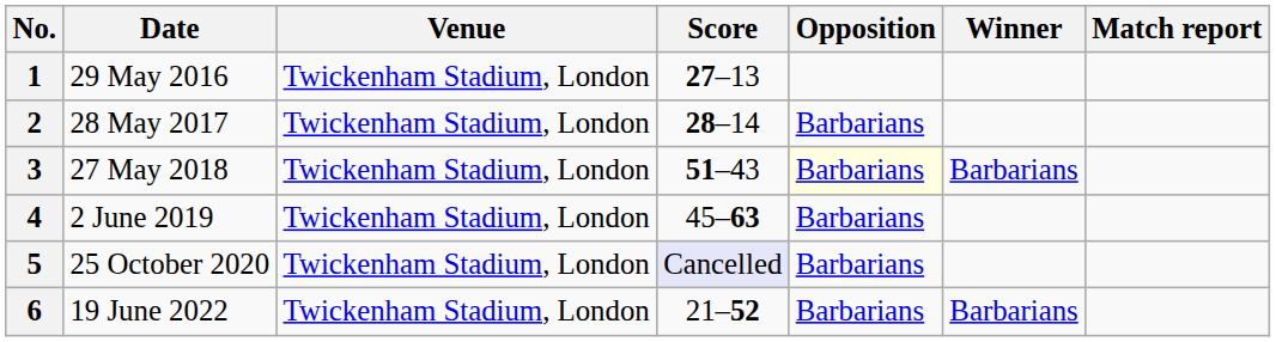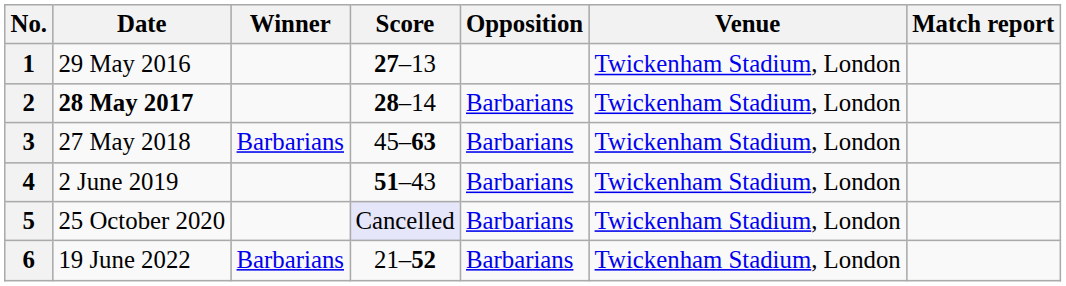 <table class="wikitable">
 <tr>
 <th>No.</th>
 <th>Date</th>
-<th>Venue</th>
+<th>Winner</th>
 <th>Score</th>
 <th>Opposition</th>
-<th>Winner</th>
+<th>Venue</th>
 <th>Match report</th>
 </tr>
 <tr>
 <th>1</th>
 <td>29 May 2016</td>
-<td><a href='#'>Twickenham Stadium</a>, London</td>
+<td></td>
 <td align="center"><strong>27</strong>–13</td>
 <td></td>
-<td></td>
+<td><a href='#'>Twickenham Stadium</a>, London</td>
 <td></td>
 </tr>
 <tr>
 <th>2</th>
-<td>28 May 2017</td>
-<td><a href='#'>Twickenham Stadium</a>, London</td>
+<td><strong>28 May 2017</strong></td>
+<td></td>
 <td align="center"><strong>28</strong>–14</td>
 <td><a href='#'>Barbarians</a></td>
-<td></td>
+<td><a href='#'>Twickenham Stadium</a>, London</td>
 <td></td>
 </tr>
 <tr>
 <th>3</th>
 <td>27 May 2018</td>
+<td><a href='#'>Barbarians</a></td>
+<td align="center">45–<strong>63</strong></td>
+<td><a href='#'>Barbarians</a></td>
 <td><a href='#'>Twickenham Stadium</a>, London</td>
-<td align="center"><strong>51</strong>–43</td>
-<td style="background: lightyellow;"><a href='#'>Barbarians</a></td>
-<td><a href='#'>Barbarians</a></td>
 <td></td>
 </tr>
 <tr>
 <th>4</th>
 <td>2 June 2019</td>
+<td></td>
+<td align="center"><strong>51</strong>–43</td>
+<td><a href='#'>Barbarians</a></td>
 <td><a href='#'>Twickenham Stadium</a>, London</td>
-<td align="center">45–<strong>63</strong></td>
-<td><a href='#'>Barbarians</a></td>
-<td></td>
 <td></td>
 </tr>
 <tr>
 <th>5</th>
 <td>25 October 2020</td>
-<td><a href='#'>Twickenham Stadium</a>, London</td>
+<td></td>
 <td align="center" style="background: lavender;">Cancelled</td>
 <td><a href='#'>Barbarians</a></td>
-<td></td>
+<td><a href='#'>Twickenham Stadium</a>, London</td>
 <td></td>
 </tr>
 <tr>
 <th>6</th>
 <td>19 June 2022</td>
-<td><a href='#'>Twickenham Stadium</a>, London</td>
+<td><a href='#'>Barbarians</a></td>
 <td align="center">21–<strong>52</strong></td>
 <td><a href='#'>Barbarians</a></td>
-<td><a href='#'>Barbarians</a></td>
+<td><a href='#'>Twickenham Stadium</a>, London</td>
 <td></td>
 </tr>
 </table>
